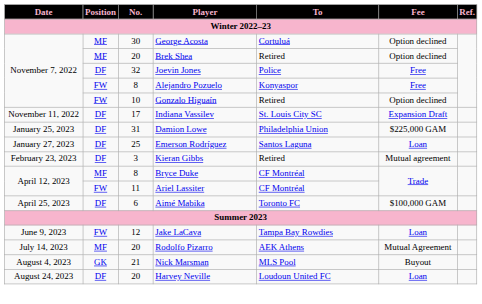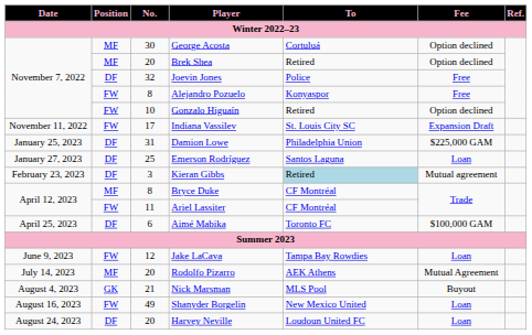 <table class="wikitable nowrap"  style="text-align:center; font-size:90%; ">
 <tr>
 <th style="background:#000000; color:#F7B5CD; width:120px;">Date</th>
 <th style="background:#000000; color:#F7B5CD; width:50px;">Position</th>
 <th style="background:#000000; color:#F7B5CD; width:50px;">No.</th>
 <th style="background:#000000; color:#F7B5CD; width:160px;">Player</th>
 <th style="background:#000000; color:#F7B5CD; width:190px;">To</th>
 <th style="background:#000000; color:#F7B5CD; width:120px;">Fee</th>
 <th style="background:#000000; color:#F7B5CD; width:25px;">Ref.</th>
 </tr>
 <tr>
 <th colspan="7" style="background:#F7B5CD; color:#000000; width:125px;">Winter 2022–23</th>
 </tr>
 <tr>
 <td rowspan="5">November 7, 2022</td>
 <td><a href='#'>MF</a></td>
 <td>30</td>
 <td style="text-align:left"> <a href='#'>George Acosta</a></td>
 <td style="text-align:left"> <a href='#'>Cortuluá</a></td>
 <td>Option declined</td>
 <td rowspan="5"></td>
 </tr>
 <tr>
 <td><a href='#'>MF</a></td>
 <td>20</td>
 <td style="text-align:left"> <a href='#'>Brek Shea</a></td>
 <td style="text-align:left">Retired</td>
 <td>Option declined</td>
 </tr>
 <tr>
 <td><a href='#'>DF</a></td>
 <td>32</td>
 <td style="text-align:left"> <a href='#'>Joevin Jones</a></td>
 <td style="text-align:left"> <a href='#'>Police</a></td>
 <td><a href='#'>Free</a></td>
 </tr>
 <tr>
 <td><a href='#'>FW</a></td>
 <td>8</td>
 <td style="text-align:left"> <a href='#'>Alejandro Pozuelo</a></td>
 <td style="text-align:left"> <a href='#'>Konyaspor</a></td>
 <td><a href='#'>Free</a></td>
 </tr>
 <tr>
 <td><a href='#'>FW</a></td>
 <td>10</td>
 <td style="text-align:left"> <a href='#'>Gonzalo Higuaín</a></td>
 <td style="text-align:left">Retired</td>
 <td>Option declined</td>
 </tr>
 <tr>
 <td>November 11, 2022</td>
-<td><a href='#'>DF</a></td>
+<td><a href='#'>FW</a></td>
 <td>17</td>
 <td style="text-align:left"> <a href='#'>Indiana Vassilev</a></td>
 <td style="text-align:left"> <a href='#'>St. Louis City SC</a></td>
 <td><a href='#'>Expansion Draft</a></td>
 <td></td>
 </tr>
 <tr>
 <td>January 25, 2023</td>
 <td><a href='#'>DF</a></td>
 <td>31</td>
 <td style="text-align:left"> <a href='#'>Damion Lowe</a></td>
 <td style="text-align:left"> <a href='#'>Philadelphia Union</a></td>
 <td>$225,000 GAM</td>
 <td></td>
 </tr>
 <tr>
 <td>January 27, 2023</td>
 <td><a href='#'>DF</a></td>
 <td>25</td>
 <td style="text-align:left"> <a href='#'>Emerson Rodríguez</a></td>
 <td style="text-align:left"> <a href='#'>Santos Laguna</a></td>
 <td><a href='#'>Loan</a></td>
 <td></td>
 </tr>
 <tr>
 <td>February 23, 2023</td>
 <td><a href='#'>DF</a></td>
 <td>3</td>
 <td style="text-align:left"> <a href='#'>Kieran Gibbs</a></td>
-<td style="text-align:left">Retired</td>
+<td style="background: lightblue; text-align:left">Retired</td>
 <td>Mutual agreement</td>
 <td></td>
 </tr>
 <tr>
 <td rowspan="2">April 12, 2023</td>
 <td><a href='#'>MF</a></td>
 <td>8</td>
 <td style="text-align:left"> <a href='#'>Bryce Duke</a></td>
 <td style="text-align:left"> <a href='#'>CF Montréal</a></td>
 <td rowspan="2"><a href='#'>Trade</a></td>
 <td rowspan="2"></td>
 </tr>
 <tr>
 <td><a href='#'>FW</a></td>
 <td>11</td>
 <td style="text-align:left"> <a href='#'>Ariel Lassiter</a></td>
 <td style="text-align:left"> <a href='#'>CF Montréal</a></td>
 </tr>
 <tr>
 <td>April 25, 2023</td>
 <td><a href='#'>DF</a></td>
 <td>6</td>
 <td style="text-align:left"> <a href='#'>Aimé Mabika</a></td>
 <td style="text-align:left"> <a href='#'>Toronto FC</a></td>
 <td>$100,000 GAM</td>
 <td></td>
 </tr>
 <tr>
 <th colspan="7" style="background:#F7B5CD; color:#000000; width:125px;">Summer 2023</th>
 </tr>
 <tr>
 <td>June 9, 2023</td>
 <td><a href='#'>FW</a></td>
 <td>12</td>
 <td style="text-align:left"> <a href='#'>Jake LaCava</a></td>
 <td style="text-align:left"> <a href='#'>Tampa Bay Rowdies</a></td>
 <td><a href='#'>Loan</a></td>
 <td></td>
 </tr>
 <tr>
 <td>July 14, 2023</td>
 <td><a href='#'>MF</a></td>
 <td>20</td>
 <td style="text-align:left"> <a href='#'>Rodolfo Pizarro</a></td>
 <td style="text-align:left"> <a href='#'>AEK Athens</a></td>
 <td>Mutual Agreement</td>
 <td></td>
 </tr>
 <tr>
 <td>August 4, 2023</td>
 <td><a href='#'>GK</a></td>
 <td>21</td>
 <td style="text-align:left"> <a href='#'>Nick Marsman</a></td>
 <td style="text-align:left"><a href='#'>MLS Pool</a></td>
 <td>Buyout</td>
 <td></td>
 </tr>
 <tr>
+<td>August 16, 2023</td>
+<td><a href='#'>FW</a></td>
+<td>49</td>
+<td style="text-align:left"> <a href='#'>Shanyder Borgelin</a></td>
+<td style="text-align:left"> <a href='#'>New Mexico United</a></td>
+<td><a href='#'>Loan</a></td>
+<td></td>
+</tr>
+<tr>
 <td>August 24, 2023</td>
 <td><a href='#'>DF</a></td>
 <td>20</td>
 <td style="text-align:left"> <a href='#'>Harvey Neville</a></td>
 <td style="text-align:left"> <a href='#'>Loudoun United FC</a></td>
 <td><a href='#'>Loan</a></td>
 <td></td>
 </tr>
 </table>
